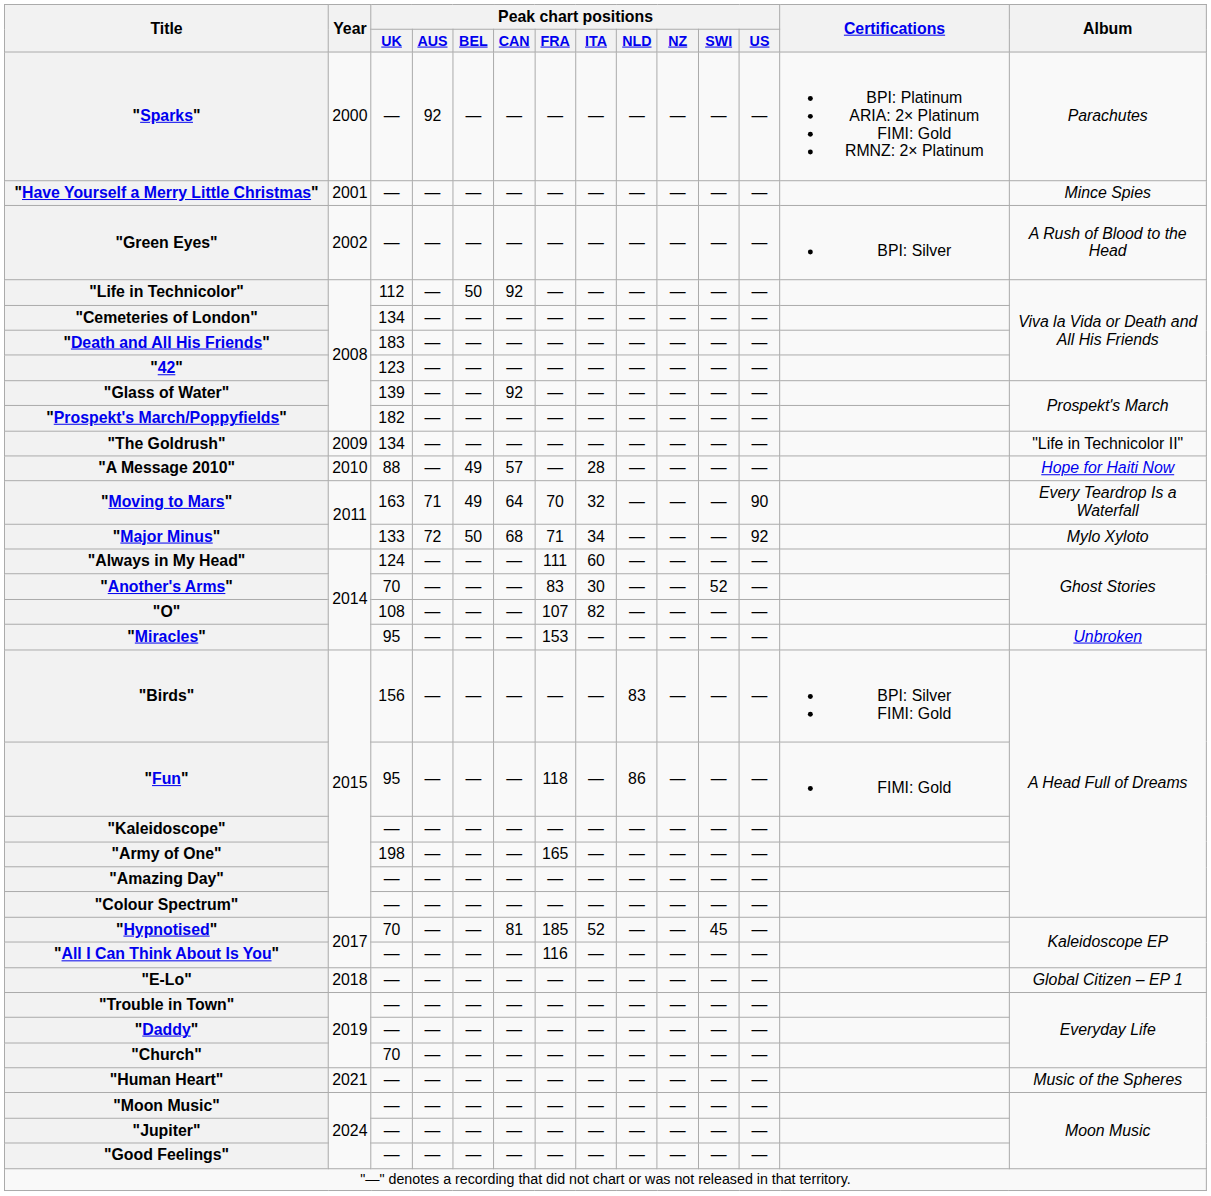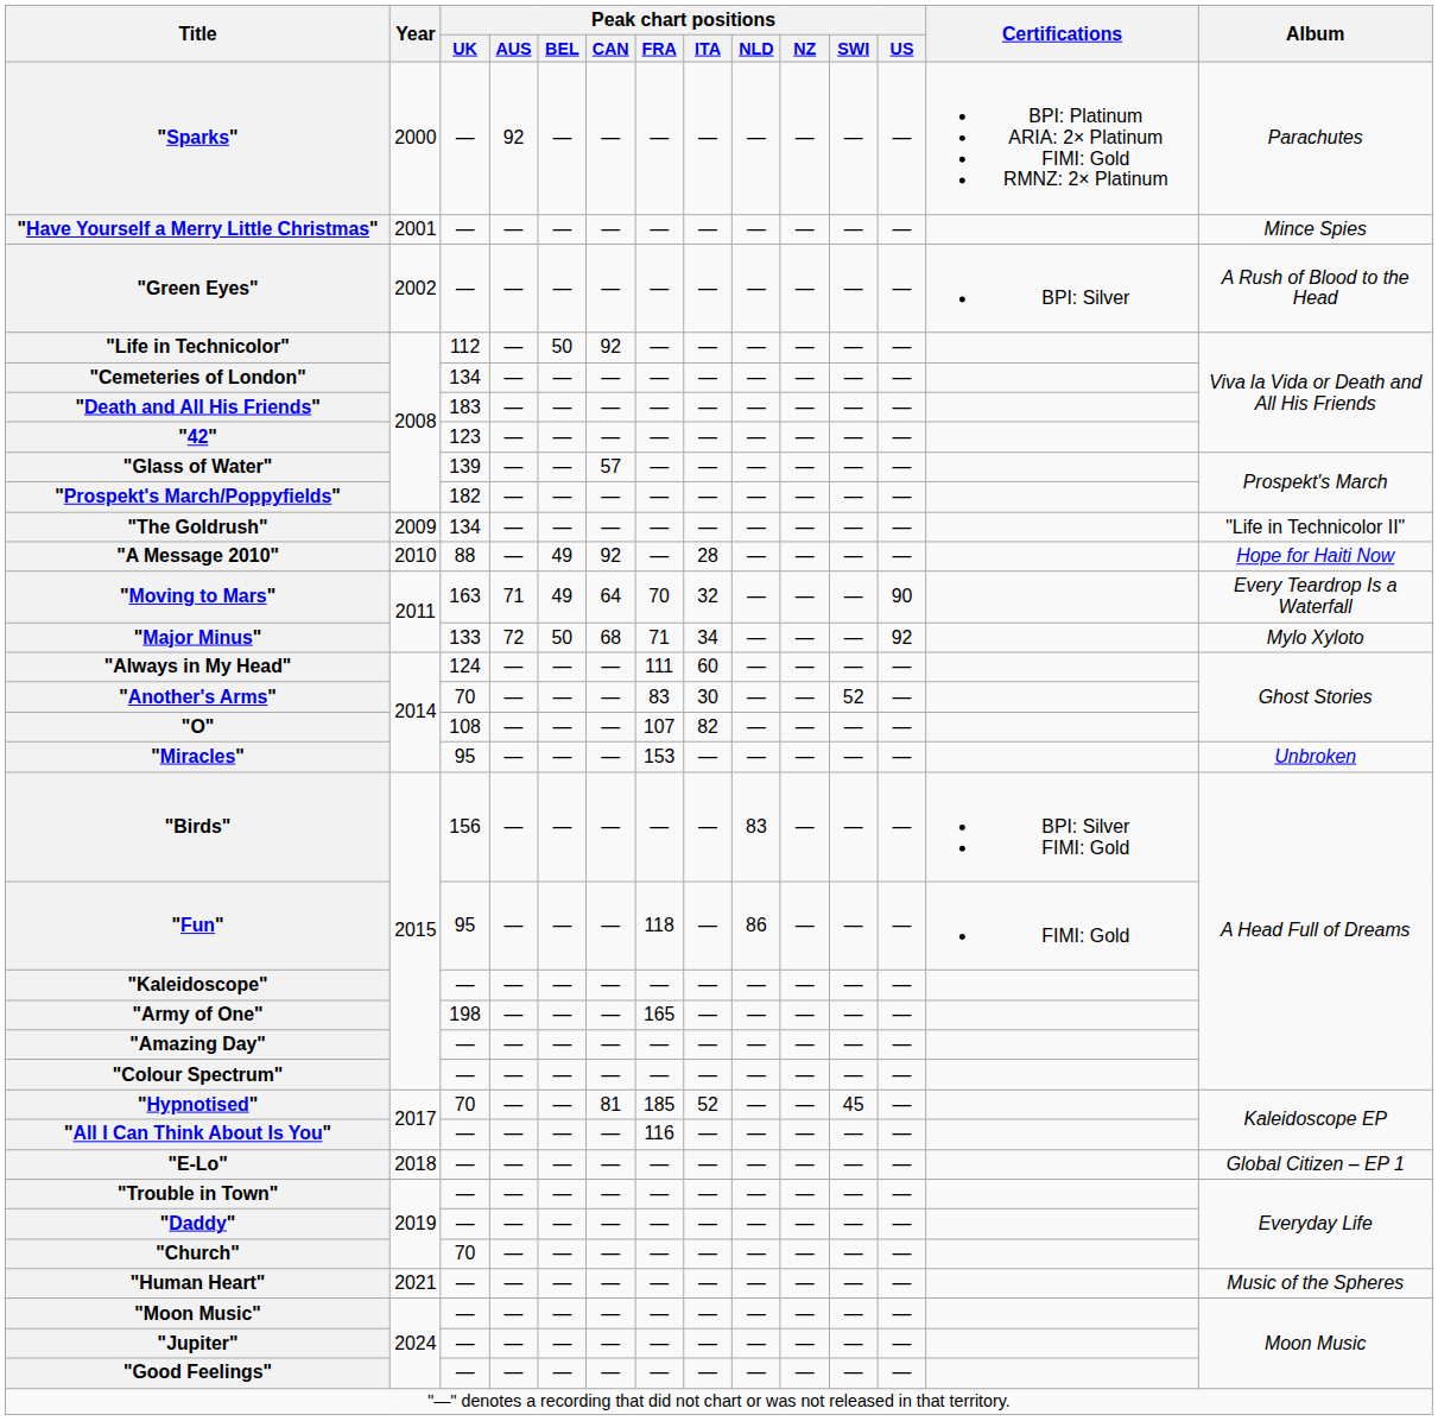 <table class="wikitable plainrowheaders" style="text-align:center;">
 <tr>
 <th scope="col" rowspan="2" style="width:20em;">Title</th>
 <th scope="col" rowspan="2">Year</th>
 <th scope="col" colspan="10">Peak chart positions</th>
 <th scope="col" rowspan="2" style="width:14em;"><a href='#'>Certifications</a></th>
 <th scope="col" rowspan="2" style="width:12em;">Album</th>
 </tr>
 <tr>
 <th scope="col" style="width:2.4em; font-size:90%;"><a href='#'>UK</a><br></th>
 <th scope="col" style="width:2.4em; font-size:90%;"><a href='#'>AUS</a><br></th>
 <th scope="col" style="width:2.4em; font-size:90%;"><a href='#'>BEL</a><br></th>
 <th scope="col" style="width:2.4em; font-size:90%;"><a href='#'>CAN</a><br></th>
 <th scope="col" style="width:2.4em; font-size:90%;"><a href='#'>FRA</a><br></th>
 <th scope="col" style="width:2.4em; font-size:90%;"><a href='#'>ITA</a><br></th>
 <th scope="col" style="width:2.4em; font-size:90%;"><a href='#'>NLD</a><br></th>
 <th scope="col" style="width:2.4em; font-size:90%;"><a href='#'>NZ</a><br></th>
 <th scope="col" style="width:2.4em; font-size:90%;"><a href='#'>SWI</a><br></th>
 <th scope="col" style="width:2.4em; font-size:90%;"><a href='#'>US</a><br></th>
 </tr>
 <tr>
 <th scope="row">"<a href='#'>Sparks</a>"</th>
 <td>2000</td>
 <td>—</td>
 <td>92</td>
 <td>—</td>
 <td>—</td>
 <td>—</td>
 <td>—</td>
 <td>—</td>
 <td>—</td>
 <td>—</td>
 <td>—</td>
 <td><br><ul><li>BPI: Platinum</li><li>ARIA: 2× Platinum</li><li>FIMI: Gold</li><li>RMNZ: 2× Platinum</li></ul></td>
 <td><em>Parachutes</em></td>
 </tr>
 <tr>
 <th scope="row">"<a href='#'>Have Yourself a Merry Little Christmas</a>"</th>
 <td>2001</td>
 <td>—</td>
 <td>—</td>
 <td>—</td>
 <td>—</td>
 <td>—</td>
 <td>—</td>
 <td>—</td>
 <td>—</td>
 <td>—</td>
 <td>—</td>
 <td></td>
 <td><em>Mince Spies</em></td>
 </tr>
 <tr>
 <th scope="row">"Green Eyes"</th>
 <td>2002</td>
 <td>—</td>
 <td>—</td>
 <td>—</td>
 <td>—</td>
 <td>—</td>
 <td>—</td>
 <td>—</td>
 <td>—</td>
 <td>—</td>
 <td>—</td>
 <td><br><ul><li>BPI: Silver</li></ul></td>
 <td><em>A Rush of Blood to the Head</em></td>
 </tr>
 <tr>
 <th scope="row">"Life in Technicolor"</th>
 <td rowspan="6">2008</td>
 <td>112</td>
 <td>—</td>
 <td>50</td>
 <td>92</td>
 <td>—</td>
 <td>—</td>
 <td>—</td>
 <td>—</td>
 <td>—</td>
 <td>—</td>
 <td></td>
 <td rowspan="4"><em>Viva la Vida or Death and All His Friends</em></td>
 </tr>
 <tr>
 <th scope="row">"Cemeteries of London"</th>
 <td>134</td>
 <td>—</td>
 <td>—</td>
 <td>—</td>
 <td>—</td>
 <td>—</td>
 <td>—</td>
 <td>—</td>
 <td>—</td>
 <td>—</td>
 <td></td>
 </tr>
 <tr>
 <th scope="row">"<a href='#'>Death and All His Friends</a>"</th>
 <td>183</td>
 <td>—</td>
 <td>—</td>
 <td>—</td>
 <td>—</td>
 <td>—</td>
 <td>—</td>
 <td>—</td>
 <td>—</td>
 <td>—</td>
 <td></td>
 </tr>
 <tr>
 <th scope="row">"<a href='#'>42</a>"</th>
 <td>123</td>
 <td>—</td>
 <td>—</td>
 <td>—</td>
 <td>—</td>
 <td>—</td>
 <td>—</td>
 <td>—</td>
 <td>—</td>
 <td>—</td>
 <td></td>
 </tr>
 <tr>
 <th scope="row">"Glass of Water"</th>
 <td>139</td>
 <td>—</td>
 <td>—</td>
-<td>92</td>
+<td>57</td>
 <td>—</td>
 <td>—</td>
 <td>—</td>
 <td>—</td>
 <td>—</td>
 <td>—</td>
 <td></td>
 <td rowspan="2"><em>Prospekt's March</em></td>
 </tr>
 <tr>
 <th scope="row">"<a href='#'>Prospekt's March/Poppyfields</a>"</th>
 <td>182</td>
 <td>—</td>
 <td>—</td>
 <td>—</td>
 <td>—</td>
 <td>—</td>
 <td>—</td>
 <td>—</td>
 <td>—</td>
 <td>—</td>
 <td></td>
 </tr>
 <tr>
 <th scope="row">"The Goldrush"</th>
 <td>2009</td>
 <td>134</td>
 <td>—</td>
 <td>—</td>
 <td>—</td>
 <td>—</td>
 <td>—</td>
 <td>—</td>
 <td>—</td>
 <td>—</td>
 <td>—</td>
 <td></td>
 <td>"Life in Technicolor II"</td>
 </tr>
 <tr>
 <th scope="row">"A Message 2010"</th>
 <td>2010</td>
 <td>88</td>
 <td>—</td>
 <td>49</td>
-<td>57</td>
+<td>92</td>
 <td>—</td>
 <td>28</td>
 <td>—</td>
 <td>—</td>
 <td>—</td>
 <td>—</td>
 <td></td>
 <td><em><a href='#'>Hope for Haiti Now</a></em></td>
 </tr>
 <tr>
 <th scope="row">"<a href='#'>Moving to Mars</a>"</th>
 <td rowspan="2">2011</td>
 <td>163</td>
 <td>71</td>
 <td>49</td>
 <td>64</td>
 <td>70</td>
 <td>32</td>
 <td>—</td>
 <td>—</td>
 <td>—</td>
 <td>90</td>
 <td></td>
 <td><em>Every Teardrop Is a Waterfall</em></td>
 </tr>
 <tr>
 <th scope="row">"<a href='#'>Major Minus</a>"</th>
 <td>133</td>
 <td>72</td>
 <td>50</td>
 <td>68</td>
 <td>71</td>
 <td>34</td>
 <td>—</td>
 <td>—</td>
 <td>—</td>
 <td>92</td>
 <td></td>
 <td><em>Mylo Xyloto</em></td>
 </tr>
 <tr>
 <th scope="row">"Always in My Head"</th>
 <td rowspan="4">2014</td>
 <td>124</td>
 <td>—</td>
 <td>—</td>
 <td>—</td>
 <td>111</td>
 <td>60</td>
 <td>—</td>
 <td>—</td>
 <td>—</td>
 <td>—</td>
 <td></td>
 <td rowspan="3"><em>Ghost Stories</em></td>
 </tr>
 <tr>
 <th scope="row">"<a href='#'>Another's Arms</a>"</th>
 <td>70</td>
 <td>—</td>
 <td>—</td>
 <td>—</td>
 <td>83</td>
 <td>30</td>
 <td>—</td>
 <td>—</td>
 <td>52</td>
 <td>—</td>
 <td></td>
 </tr>
 <tr>
 <th scope="row">"O"</th>
 <td>108</td>
 <td>—</td>
 <td>—</td>
 <td>—</td>
 <td>107</td>
 <td>82</td>
 <td>—</td>
 <td>—</td>
 <td>—</td>
 <td>—</td>
 <td></td>
 </tr>
 <tr>
 <th scope="row">"<a href='#'>Miracles</a>"</th>
 <td>95</td>
 <td>—</td>
 <td>—</td>
 <td>—</td>
 <td>153</td>
 <td>—</td>
 <td>—</td>
 <td>—</td>
 <td>—</td>
 <td>—</td>
 <td></td>
 <td><em><a href='#'>Unbroken</a></em></td>
 </tr>
 <tr>
 <th scope="row">"Birds"</th>
 <td rowspan="6">2015</td>
 <td>156</td>
 <td>—</td>
 <td>—</td>
 <td>—</td>
 <td>—</td>
 <td>—</td>
 <td>83</td>
 <td>—</td>
 <td>—</td>
 <td>—</td>
 <td><br><ul><li>BPI: Silver</li><li>FIMI: Gold</li></ul></td>
 <td rowspan="6"><em>A Head Full of Dreams</em></td>
 </tr>
 <tr>
 <th scope="row">"<a href='#'>Fun</a>"<br></th>
 <td>95</td>
 <td>—</td>
 <td>—</td>
 <td>—</td>
 <td>118</td>
 <td>—</td>
 <td>86</td>
 <td>—</td>
 <td>—</td>
 <td>—</td>
 <td><br><ul><li>FIMI: Gold</li></ul></td>
 </tr>
 <tr>
 <th scope="row">"Kaleidoscope"</th>
 <td>—</td>
 <td>—</td>
 <td>—</td>
 <td>—</td>
 <td>—</td>
 <td>—</td>
 <td>—</td>
 <td>—</td>
 <td>—</td>
 <td>—</td>
 <td></td>
 </tr>
 <tr>
 <th scope="row">"Army of One"</th>
 <td>198</td>
 <td>—</td>
 <td>—</td>
 <td>—</td>
 <td>165</td>
 <td>—</td>
 <td>—</td>
 <td>—</td>
 <td>—</td>
 <td>—</td>
 <td></td>
 </tr>
 <tr>
 <th scope="row">"Amazing Day"</th>
 <td>—</td>
 <td>—</td>
 <td>—</td>
 <td>—</td>
 <td>—</td>
 <td>—</td>
 <td>—</td>
 <td>—</td>
 <td>—</td>
 <td>—</td>
 <td></td>
 </tr>
 <tr>
 <th scope="row">"Colour Spectrum"</th>
 <td>—</td>
 <td>—</td>
 <td>—</td>
 <td>—</td>
 <td>—</td>
 <td>—</td>
 <td>—</td>
 <td>—</td>
 <td>—</td>
 <td>—</td>
 <td></td>
 </tr>
 <tr>
 <th scope="row">"<a href='#'>Hypnotised</a>"</th>
 <td rowspan="2">2017</td>
 <td>70</td>
 <td>—</td>
 <td>—</td>
 <td>81</td>
 <td>185</td>
 <td>52</td>
 <td>—</td>
 <td>—</td>
 <td>45</td>
 <td>—</td>
 <td></td>
 <td rowspan="2"><em>Kaleidoscope EP</em></td>
 </tr>
 <tr>
 <th scope="row">"<a href='#'>All I Can Think About Is You</a>"</th>
 <td>—</td>
 <td>—</td>
 <td>—</td>
 <td>—</td>
 <td>116</td>
 <td>—</td>
 <td>—</td>
 <td>—</td>
 <td>—</td>
 <td>—</td>
 <td></td>
 </tr>
 <tr>
 <th scope="row">"E-Lo" <br></th>
 <td>2018</td>
 <td>—</td>
 <td>—</td>
 <td>—</td>
 <td>—</td>
 <td>—</td>
 <td>—</td>
 <td>—</td>
 <td>—</td>
 <td>—</td>
 <td>—</td>
 <td></td>
 <td><em>Global Citizen – EP 1</em></td>
 </tr>
 <tr>
 <th scope="row">"Trouble in Town"</th>
 <td rowspan="3">2019</td>
 <td>—</td>
 <td>—</td>
 <td>—</td>
 <td>—</td>
 <td>—</td>
 <td>—</td>
 <td>—</td>
 <td>—</td>
 <td>—</td>
 <td>—</td>
 <td></td>
 <td rowspan="3"><em>Everyday Life</em></td>
 </tr>
 <tr>
 <th scope="row">"<a href='#'>Daddy</a>"</th>
 <td>—</td>
 <td>—</td>
 <td>—</td>
 <td>—</td>
 <td>—</td>
 <td>—</td>
 <td>—</td>
 <td>—</td>
 <td>—</td>
 <td>—</td>
 <td></td>
 </tr>
 <tr>
 <th scope="row">"Church"</th>
 <td>70</td>
 <td>—</td>
 <td>—</td>
 <td>—</td>
 <td>—</td>
 <td>—</td>
 <td>—</td>
 <td>—</td>
 <td>—</td>
 <td>—</td>
 <td></td>
 </tr>
 <tr>
 <th scope="row">"Human Heart"<br></th>
 <td>2021</td>
 <td>—</td>
 <td>—</td>
 <td>—</td>
 <td>—</td>
 <td>—</td>
 <td>—</td>
 <td>—</td>
 <td>—</td>
 <td>—</td>
 <td>—</td>
 <td></td>
 <td><em>Music of the Spheres</em></td>
 </tr>
 <tr>
 <th scope="row">"Moon Music"<br></th>
 <td rowspan="3">2024</td>
 <td>—</td>
 <td>—</td>
 <td>—</td>
 <td>—</td>
 <td>—</td>
 <td>—</td>
 <td>—</td>
 <td>—</td>
 <td>—</td>
 <td>—</td>
 <td></td>
 <td rowspan="3"><em>Moon Music</em></td>
 </tr>
 <tr>
 <th scope="row">"Jupiter"</th>
 <td>—</td>
 <td>—</td>
 <td>—</td>
 <td>—</td>
 <td>—</td>
 <td>—</td>
 <td>—</td>
 <td>—</td>
 <td>—</td>
 <td>—</td>
 <td></td>
 </tr>
 <tr>
 <th scope="row">"Good Feelings"<br></th>
 <td>—</td>
 <td>—</td>
 <td>—</td>
 <td>—</td>
 <td>—</td>
 <td>—</td>
 <td>—</td>
 <td>—</td>
 <td>—</td>
 <td>—</td>
 <td></td>
 </tr>
 <tr>
 <td colspan="14" style="font-size:90%">"—" denotes a recording that did not chart or was not released in that territory.</td>
 </tr>
 </table>
